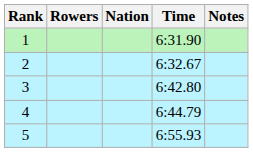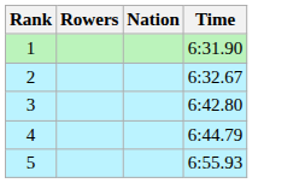 <table class="wikitable sortable" style="text-align:center">
 <tr>
 <th>Rank</th>
 <th>Rowers</th>
 <th>Nation</th>
 <th>Time</th>
-<th>Notes</th>
 </tr>
 <tr bgcolor=bbf3bb>
 <td>1</td>
 <td align=left data-sort-value="Rienks, Nico"></td>
 <td align=left></td>
 <td>6:31.90</td>
-<td></td>
 </tr>
 <tr bgcolor=bbf3ff>
 <td>2</td>
 <td align=left data-sort-value="Álvarez, Miguel"></td>
 <td align=left></td>
 <td>6:32.67</td>
-<td></td>
 </tr>
 <tr bgcolor=bbf3ff>
 <td>3</td>
 <td align=left data-sort-value="Dani, Zsolt"></td>
 <td align=left></td>
 <td>6:42.80</td>
-<td></td>
 </tr>
 <tr bgcolor=bbf3ff>
 <td>4</td>
 <td align=left data-sort-value="Lutoškin, Roman"></td>
 <td align=left></td>
 <td>6:44.79</td>
-<td></td>
 </tr>
 <tr bgcolor=bbf3ff>
 <td>5</td>
 <td align=left data-sort-value="Arrillaga, Eduardo"></td>
 <td align=left></td>
 <td>6:55.93</td>
-<td></td>
 </tr>
 </table>
